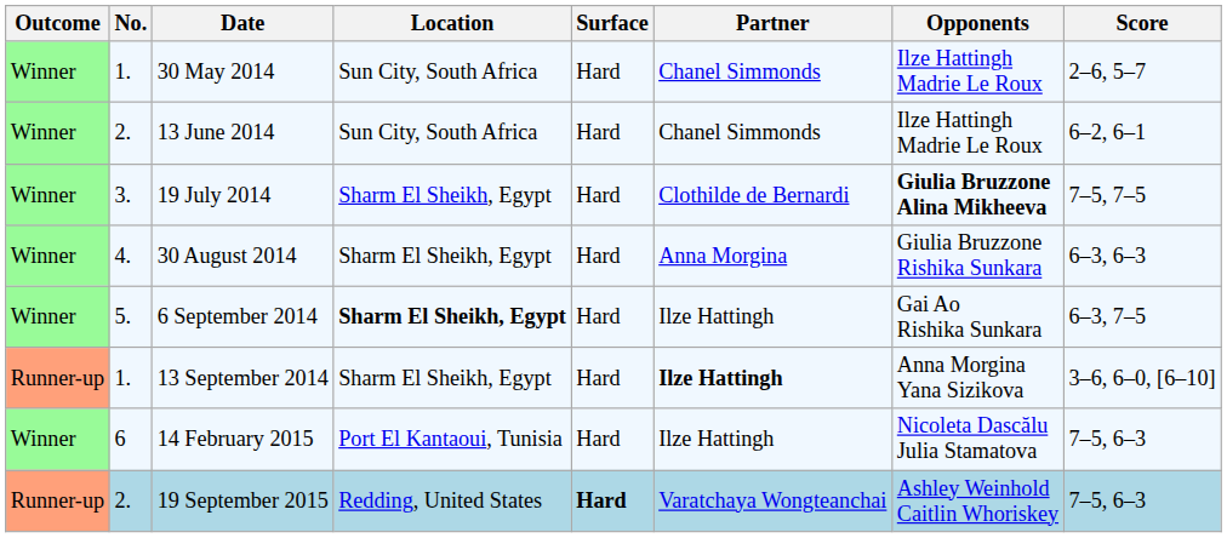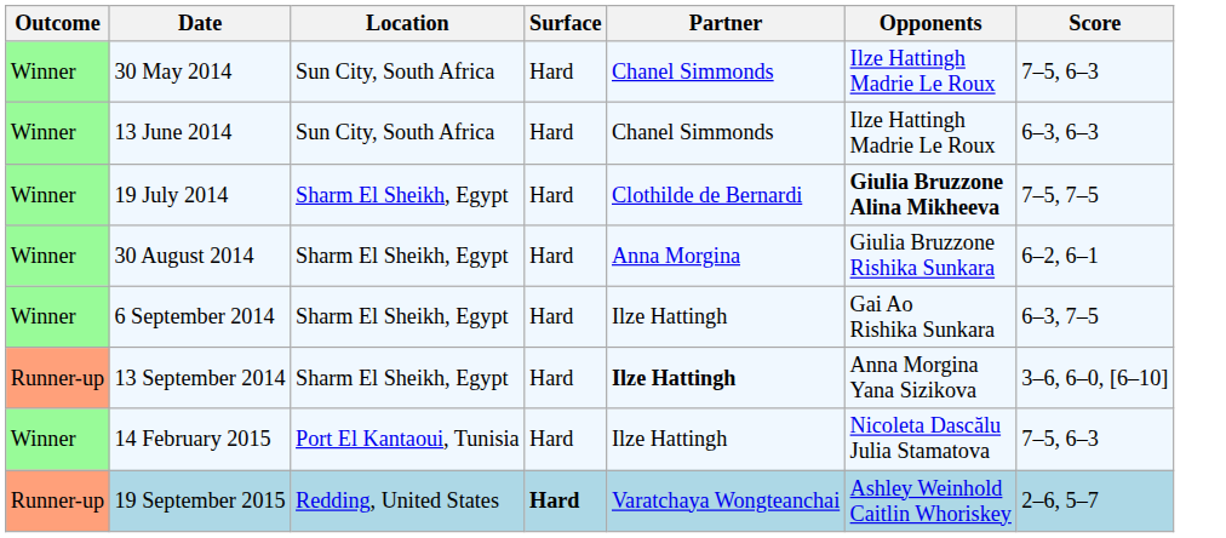 <table class="sortable wikitable" style=font-size:97%>
 <tr>
 <th>Outcome</th>
-<th>No.</th>
 <th>Date</th>
 <th>Location</th>
 <th>Surface</th>
 <th>Partner</th>
 <th>Opponents</th>
 <th>Score</th>
 </tr>
 <tr style="background:#f0f8ff;">
 <td style="background:#98fb98;">Winner</td>
-<td>1.</td>
 <td>30 May 2014</td>
 <td>Sun City, South Africa</td>
 <td>Hard</td>
 <td> <a href='#'>Chanel Simmonds</a></td>
 <td> <a href='#'>Ilze Hattingh</a> <br>  <a href='#'>Madrie Le Roux</a></td>
-<td>2–6, 5–7</td>
+<td>7–5, 6–3</td>
 </tr>
 <tr style="background:#f0f8ff;">
 <td style="background:#98fb98;">Winner</td>
-<td>2.</td>
 <td>13 June 2014</td>
 <td>Sun City, South Africa</td>
 <td>Hard</td>
 <td> Chanel Simmonds</td>
 <td> Ilze Hattingh <br>  Madrie Le Roux</td>
-<td>6–2, 6–1</td>
+<td>6–3, 6–3</td>
 </tr>
 <tr style="background:#f0f8ff;">
 <td style="background:#98fb98;">Winner</td>
-<td>3.</td>
 <td>19 July 2014</td>
 <td><a href='#'>Sharm El Sheikh</a>, Egypt</td>
 <td>Hard</td>
 <td> <a href='#'>Clothilde de Bernardi</a></td>
 <td><strong> Giulia Bruzzone <br>  Alina Mikheeva</strong></td>
 <td>7–5, 7–5</td>
 </tr>
 <tr style="background:#f0f8ff;">
 <td style="background:#98fb98;">Winner</td>
-<td>4.</td>
 <td>30 August 2014</td>
 <td>Sharm El Sheikh, Egypt</td>
 <td>Hard</td>
 <td> <a href='#'>Anna Morgina</a></td>
 <td> Giulia Bruzzone <br>  <a href='#'>Rishika Sunkara</a></td>
-<td>6–3, 6–3</td>
+<td>6–2, 6–1</td>
 </tr>
 <tr style="background:#f0f8ff;">
 <td style="background:#98fb98;">Winner</td>
-<td>5.</td>
 <td>6 September 2014</td>
-<td><strong>Sharm El Sheikh, Egypt</strong></td>
+<td>Sharm El Sheikh, Egypt</td>
 <td>Hard</td>
 <td> Ilze Hattingh</td>
 <td> Gai Ao <br>  Rishika Sunkara</td>
 <td>6–3, 7–5</td>
 </tr>
 <tr style="background:#f0f8ff;">
 <td style="background:#ffa07a;">Runner-up</td>
-<td>1.</td>
 <td>13 September 2014</td>
 <td>Sharm El Sheikh, Egypt</td>
 <td>Hard</td>
 <td><strong> Ilze Hattingh</strong></td>
 <td> Anna Morgina <br>  Yana Sizikova</td>
 <td>3–6, 6–0, [6–10]</td>
 </tr>
 <tr style="background:#f0f8ff;">
 <td style="background:#98fb98;">Winner</td>
-<td>6</td>
 <td>14 February 2015</td>
 <td><a href='#'>Port El Kantaoui</a>, Tunisia</td>
 <td>Hard</td>
 <td> Ilze Hattingh</td>
 <td> <a href='#'>Nicoleta Dascălu</a> <br>  Julia Stamatova</td>
 <td>7–5, 6–3</td>
 </tr>
 <tr style="background:lightblue;">
 <td style="background:#ffa07a;">Runner-up</td>
-<td>2.</td>
 <td>19 September 2015</td>
 <td><a href='#'>Redding</a>, United States</td>
 <td><strong>Hard</strong></td>
 <td> <a href='#'>Varatchaya Wongteanchai</a></td>
 <td> <a href='#'>Ashley Weinhold</a> <br>  <a href='#'>Caitlin Whoriskey</a></td>
-<td>7–5, 6–3</td>
+<td>2–6, 5–7</td>
 </tr>
 </table>
